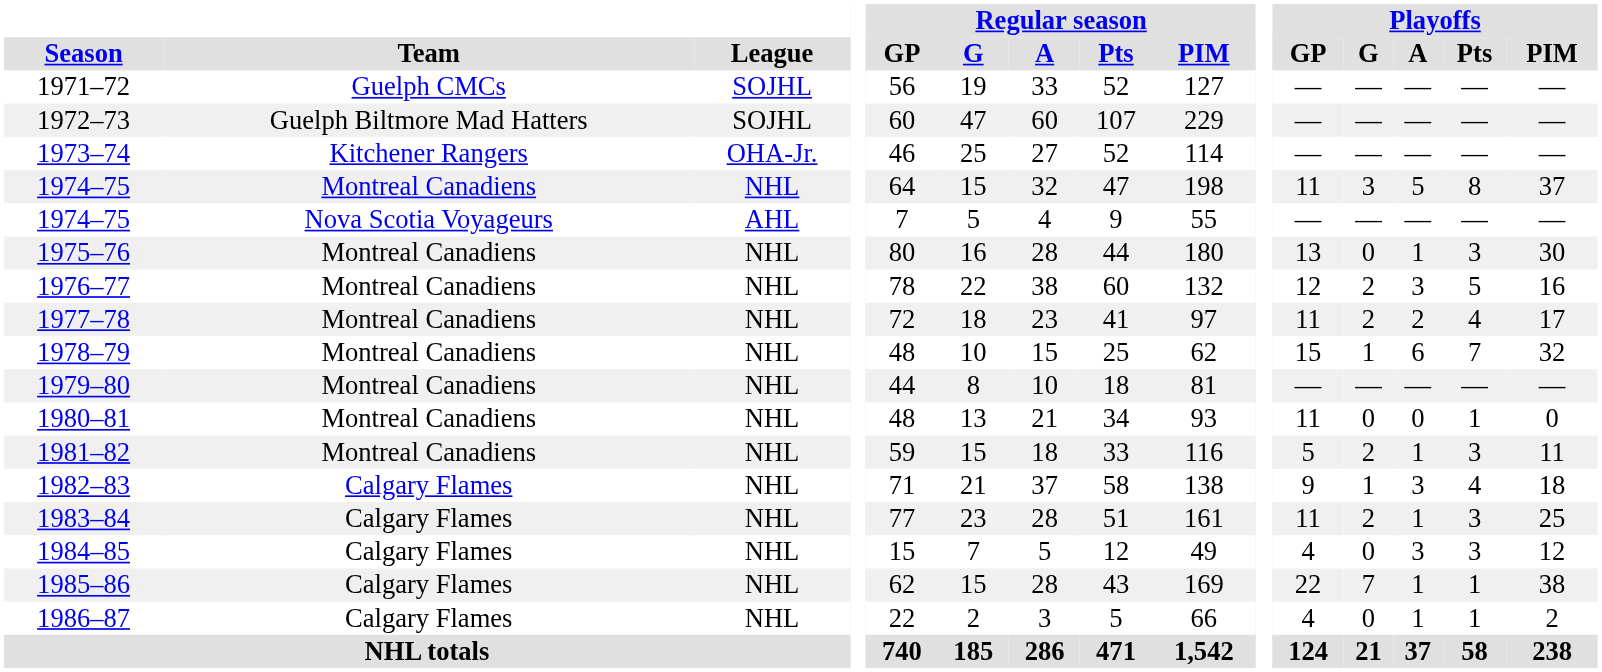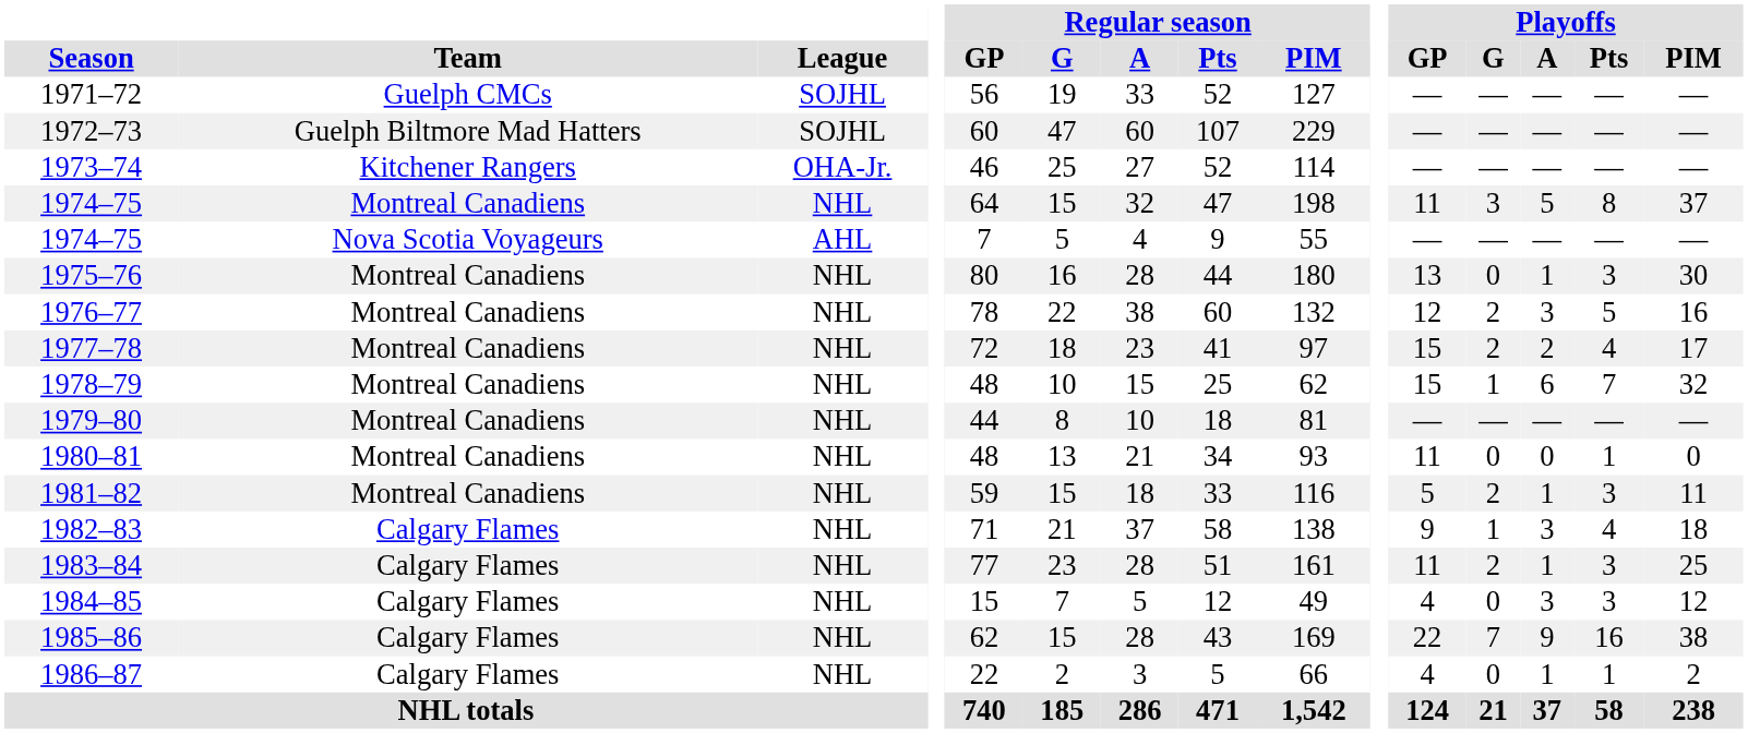 <table border="0" cellpadding="1" cellspacing="0" style="text-align:center; width:60em">
 <tr bgcolor="#e0e0e0">
 <th colspan="3" bgcolor="#ffffff"> </th>
 <th rowspan="99" bgcolor="#ffffff"> </th>
 <th colspan="5"><a href='#'>Regular season</a></th>
 <th rowspan="99" bgcolor="#ffffff"> </th>
 <th colspan="5"><a href='#'>Playoffs</a></th>
 </tr>
 <tr bgcolor="#e0e0e0">
 <th><a href='#'>Season</a></th>
 <th>Team</th>
 <th>League</th>
 <th>GP</th>
 <th><a href='#'>G</a></th>
 <th><a href='#'>A</a></th>
 <th><a href='#'>Pts</a></th>
 <th><a href='#'>PIM</a></th>
 <th>GP</th>
 <th>G</th>
 <th>A</th>
 <th>Pts</th>
 <th>PIM</th>
 </tr>
 <tr>
 <td>1971–72</td>
 <td><a href='#'>Guelph CMCs</a></td>
 <td><a href='#'>SOJHL</a></td>
 <td>56</td>
 <td>19</td>
 <td>33</td>
 <td>52</td>
 <td>127</td>
 <td>—</td>
 <td>—</td>
 <td>—</td>
 <td>—</td>
 <td>—</td>
 </tr>
 <tr bgcolor="#f0f0f0">
 <td>1972–73</td>
 <td>Guelph Biltmore Mad Hatters</td>
 <td>SOJHL</td>
 <td>60</td>
 <td>47</td>
 <td>60</td>
 <td>107</td>
 <td>229</td>
 <td>—</td>
 <td>—</td>
 <td>—</td>
 <td>—</td>
 <td>—</td>
 </tr>
 <tr>
 <td><a href='#'>1973–74</a></td>
 <td><a href='#'>Kitchener Rangers</a></td>
 <td><a href='#'>OHA-Jr.</a></td>
 <td>46</td>
 <td>25</td>
 <td>27</td>
 <td>52</td>
 <td>114</td>
 <td>—</td>
 <td>—</td>
 <td>—</td>
 <td>—</td>
 <td>—</td>
 </tr>
 <tr bgcolor="#f0f0f0">
 <td><a href='#'>1974–75</a></td>
 <td><a href='#'>Montreal Canadiens</a></td>
 <td><a href='#'>NHL</a></td>
 <td>64</td>
 <td>15</td>
 <td>32</td>
 <td>47</td>
 <td>198</td>
 <td>11</td>
 <td>3</td>
 <td>5</td>
 <td>8</td>
 <td>37</td>
 </tr>
 <tr>
 <td><a href='#'>1974–75</a></td>
 <td><a href='#'>Nova Scotia Voyageurs</a></td>
 <td><a href='#'>AHL</a></td>
 <td>7</td>
 <td>5</td>
 <td>4</td>
 <td>9</td>
 <td>55</td>
 <td>—</td>
 <td>—</td>
 <td>—</td>
 <td>—</td>
 <td>—</td>
 </tr>
 <tr bgcolor="#f0f0f0">
 <td><a href='#'>1975–76</a></td>
 <td>Montreal Canadiens</td>
 <td>NHL</td>
 <td>80</td>
 <td>16</td>
 <td>28</td>
 <td>44</td>
 <td>180</td>
 <td>13</td>
 <td>0</td>
 <td>1</td>
 <td>3</td>
 <td>30</td>
 </tr>
 <tr>
 <td><a href='#'>1976–77</a></td>
 <td>Montreal Canadiens</td>
 <td>NHL</td>
 <td>78</td>
 <td>22</td>
 <td>38</td>
 <td>60</td>
 <td>132</td>
 <td>12</td>
 <td>2</td>
 <td>3</td>
 <td>5</td>
 <td>16</td>
 </tr>
 <tr bgcolor="#f0f0f0">
 <td><a href='#'>1977–78</a></td>
 <td>Montreal Canadiens</td>
 <td>NHL</td>
 <td>72</td>
 <td>18</td>
 <td>23</td>
 <td>41</td>
 <td>97</td>
-<td>11</td>
+<td>15</td>
 <td>2</td>
 <td>2</td>
 <td>4</td>
 <td>17</td>
 </tr>
 <tr>
 <td><a href='#'>1978–79</a></td>
 <td>Montreal Canadiens</td>
 <td>NHL</td>
 <td>48</td>
 <td>10</td>
 <td>15</td>
 <td>25</td>
 <td>62</td>
 <td>15</td>
 <td>1</td>
 <td>6</td>
 <td>7</td>
 <td>32</td>
 </tr>
 <tr bgcolor="#f0f0f0">
 <td><a href='#'>1979–80</a></td>
 <td>Montreal Canadiens</td>
 <td>NHL</td>
 <td>44</td>
 <td>8</td>
 <td>10</td>
 <td>18</td>
 <td>81</td>
 <td>—</td>
 <td>—</td>
 <td>—</td>
 <td>—</td>
 <td>—</td>
 </tr>
 <tr>
 <td><a href='#'>1980–81</a></td>
 <td>Montreal Canadiens</td>
 <td>NHL</td>
 <td>48</td>
 <td>13</td>
 <td>21</td>
 <td>34</td>
 <td>93</td>
 <td>11</td>
 <td>0</td>
 <td>0</td>
 <td>1</td>
 <td>0</td>
 </tr>
 <tr bgcolor="#f0f0f0">
 <td><a href='#'>1981–82</a></td>
 <td>Montreal Canadiens</td>
 <td>NHL</td>
 <td>59</td>
 <td>15</td>
 <td>18</td>
 <td>33</td>
 <td>116</td>
 <td>5</td>
 <td>2</td>
 <td>1</td>
 <td>3</td>
 <td>11</td>
 </tr>
 <tr>
 <td><a href='#'>1982–83</a></td>
 <td><a href='#'>Calgary Flames</a></td>
 <td>NHL</td>
 <td>71</td>
 <td>21</td>
 <td>37</td>
 <td>58</td>
 <td>138</td>
 <td>9</td>
 <td>1</td>
 <td>3</td>
 <td>4</td>
 <td>18</td>
 </tr>
 <tr bgcolor="#f0f0f0">
 <td><a href='#'>1983–84</a></td>
 <td>Calgary Flames</td>
 <td>NHL</td>
 <td>77</td>
 <td>23</td>
 <td>28</td>
 <td>51</td>
 <td>161</td>
 <td>11</td>
 <td>2</td>
 <td>1</td>
 <td>3</td>
 <td>25</td>
 </tr>
 <tr>
 <td><a href='#'>1984–85</a></td>
 <td>Calgary Flames</td>
 <td>NHL</td>
 <td>15</td>
 <td>7</td>
 <td>5</td>
 <td>12</td>
 <td>49</td>
 <td>4</td>
 <td>0</td>
 <td>3</td>
 <td>3</td>
 <td>12</td>
 </tr>
 <tr bgcolor="#f0f0f0">
 <td><a href='#'>1985–86</a></td>
 <td>Calgary Flames</td>
 <td>NHL</td>
 <td>62</td>
 <td>15</td>
 <td>28</td>
 <td>43</td>
 <td>169</td>
 <td>22</td>
 <td>7</td>
-<td>1</td>
-<td>1</td>
+<td>9</td>
+<td>16</td>
 <td>38</td>
 </tr>
 <tr>
 <td><a href='#'>1986–87</a></td>
 <td>Calgary Flames</td>
 <td>NHL</td>
 <td>22</td>
 <td>2</td>
 <td>3</td>
 <td>5</td>
 <td>66</td>
 <td>4</td>
 <td>0</td>
 <td>1</td>
 <td>1</td>
 <td>2</td>
 </tr>
 <tr bgcolor="#e0e0e0">
 <th colspan="3">NHL totals</th>
 <th>740</th>
 <th>185</th>
 <th>286</th>
 <th>471</th>
 <th>1,542</th>
 <th>124</th>
 <th>21</th>
 <th>37</th>
 <th>58</th>
 <th>238</th>
 </tr>
 </table>
